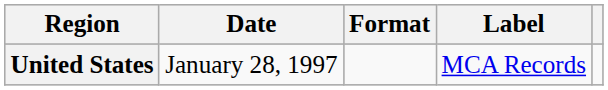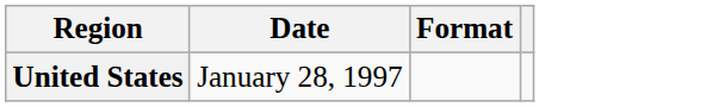 <table class="wikitable plainrowheaders">
 <tr>
 <th scope="col">Region</th>
 <th scope="col">Date</th>
 <th scope="col">Format</th>
-<th scope="col">Label</th>
 <th scope="col"></th>
 </tr>
 <tr>
 <th scope="row">United States</th>
 <td rowspan="1">January 28, 1997</td>
 <td rowspan="1"></td>
-<td rowspan="1"><a href='#'>MCA Records</a></td>
 <td align="center"></td>
 </tr>
 </table>
